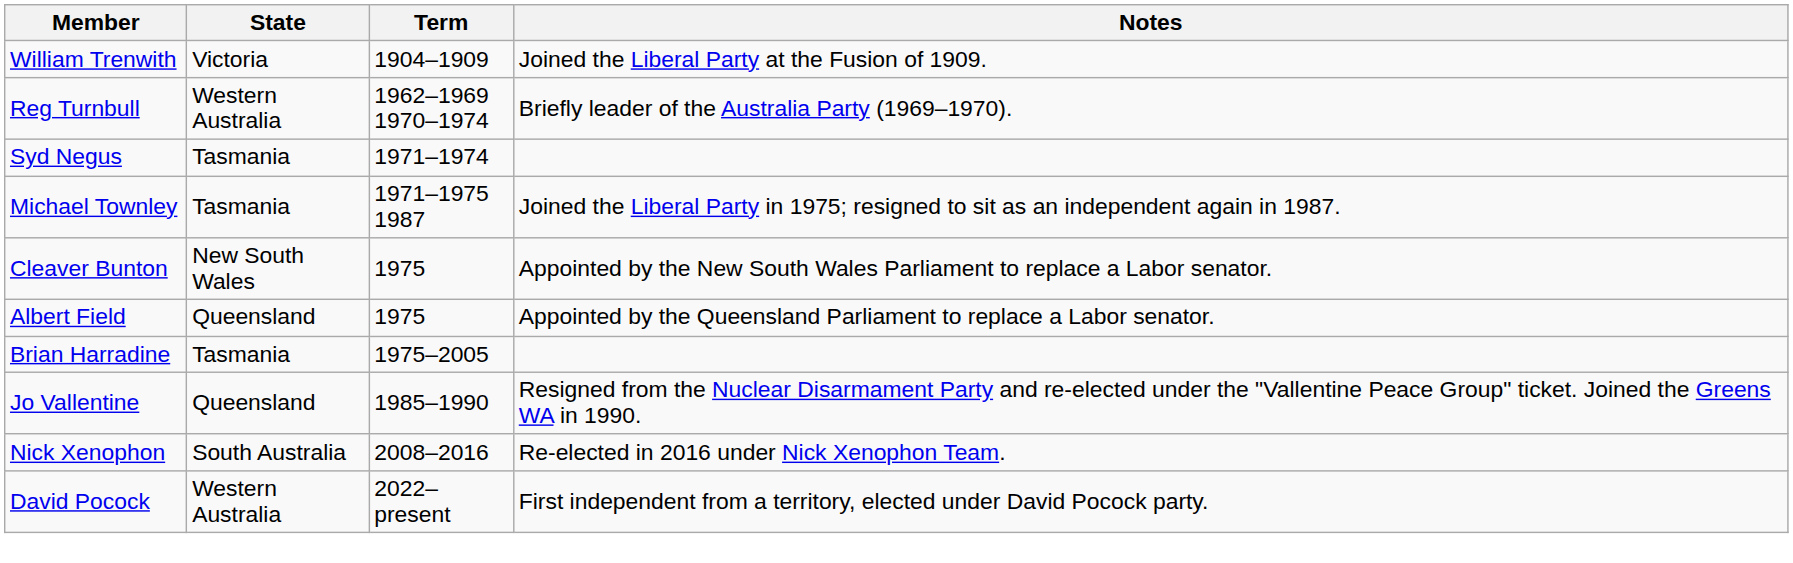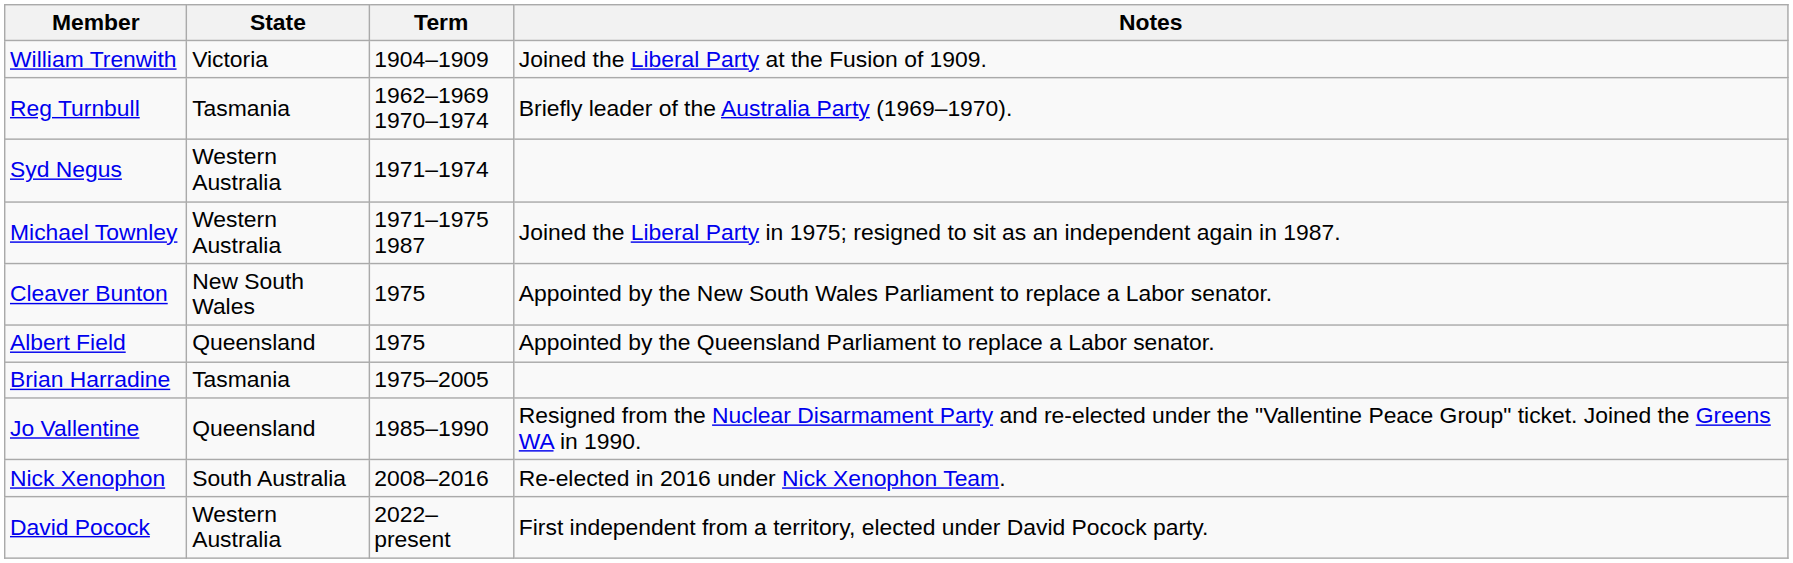 <table class="wikitable">
 <tr>
 <th width=120px>Member</th>
 <th width=120px>State</th>
 <th>Term</th>
 <th>Notes</th>
 </tr>
 <tr>
 <td><a href='#'>William Trenwith</a></td>
 <td>Victoria</td>
 <td>1904–1909</td>
 <td>Joined the <a href='#'>Liberal Party</a> at the Fusion of 1909.</td>
 </tr>
 <tr>
 <td><a href='#'>Reg Turnbull</a></td>
-<td>Western Australia</td>
+<td>Tasmania</td>
 <td>1962–1969<br>1970–1974</td>
 <td>Briefly leader of the <a href='#'>Australia Party</a> (1969–1970).</td>
 </tr>
 <tr>
 <td><a href='#'>Syd Negus</a></td>
-<td>Tasmania</td>
+<td>Western Australia</td>
 <td>1971–1974</td>
 <td></td>
 </tr>
 <tr>
 <td><a href='#'>Michael Townley</a></td>
-<td>Tasmania</td>
+<td>Western Australia</td>
 <td>1971–1975<br>1987</td>
 <td>Joined the <a href='#'>Liberal Party</a> in 1975; resigned to sit as an independent again in 1987.</td>
 </tr>
 <tr>
 <td><a href='#'>Cleaver Bunton</a></td>
 <td>New South Wales</td>
 <td>1975</td>
 <td>Appointed by the New South Wales Parliament to replace a Labor senator.</td>
 </tr>
 <tr>
 <td><a href='#'>Albert Field</a></td>
 <td>Queensland</td>
 <td>1975</td>
 <td>Appointed by the Queensland Parliament to replace a Labor senator.</td>
 </tr>
 <tr>
 <td><a href='#'>Brian Harradine</a></td>
 <td>Tasmania</td>
 <td>1975–2005</td>
 <td></td>
 </tr>
 <tr>
 <td><a href='#'>Jo Vallentine</a></td>
 <td>Queensland</td>
 <td>1985–1990</td>
 <td>Resigned from the <a href='#'>Nuclear Disarmament Party</a> and re-elected under the "Vallentine Peace Group" ticket. Joined the <a href='#'>Greens WA</a> in 1990.</td>
 </tr>
 <tr>
 <td><a href='#'>Nick Xenophon</a></td>
 <td>South Australia</td>
 <td>2008–2016</td>
 <td>Re-elected in 2016 under <a href='#'>Nick Xenophon Team</a>.</td>
 </tr>
 <tr>
 <td><a href='#'>David Pocock</a></td>
 <td>Western Australia</td>
 <td>2022–present</td>
 <td>First independent from a territory, elected under David Pocock party.</td>
 </tr>
 </table>
